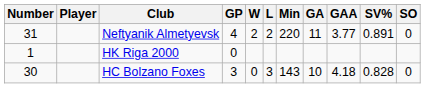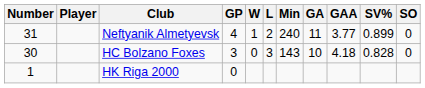 <table class="wikitable sortable" style="text-align:center; padding:4px; border-spacing=0;">
 <tr>
 <th>Number</th>
 <th>Player</th>
 <th>Club</th>
 <th>GP</th>
 <th>W</th>
 <th>L</th>
 <th>Min</th>
 <th>GA</th>
 <th>GAA</th>
 <th>SV%</th>
 <th>SO</th>
 </tr>
 <tr>
 <td>31</td>
 <td align=left></td>
 <td align=left><a href='#'>Neftyanik Almetyevsk</a></td>
 <td>4</td>
+<td>1</td>
 <td>2</td>
-<td>2</td>
-<td>220</td>
+<td>240</td>
 <td>11</td>
 <td>3.77</td>
-<td>0.891</td>
+<td>0.899</td>
+<td>0</td>
+</tr>
+<tr>
+<td>30</td>
+<td align=left></td>
+<td align=left><a href='#'>HC Bolzano Foxes</a></td>
+<td>3</td>
+<td>0</td>
+<td>3</td>
+<td>143</td>
+<td>10</td>
+<td>4.18</td>
+<td>0.828</td>
 <td>0</td>
 </tr>
 <tr>
 <td>1</td>
 <td align=left></td>
 <td align=left><a href='#'>HK Riga 2000</a></td>
 <td>0</td>
 <td></td>
 <td></td>
 <td></td>
 <td></td>
 <td></td>
 <td></td>
 <td></td>
 </tr>
-<tr>
-<td>30</td>
-<td align=left></td>
-<td align=left><a href='#'>HC Bolzano Foxes</a></td>
-<td>3</td>
-<td>0</td>
-<td>3</td>
-<td>143</td>
-<td>10</td>
-<td>4.18</td>
-<td>0.828</td>
-<td>0</td>
-</tr>
 </table>
